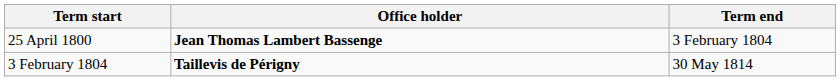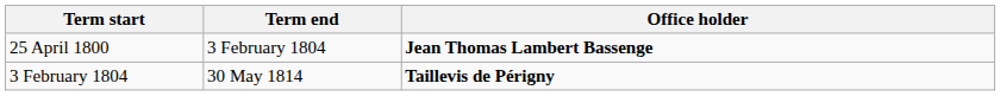 <table class="wikitable" style="width: 70%;">
 <tr>
 <th align="left" style="width: 20%;">Term start</th>
+<th align="left" style="width: 20%;">Term end</th>
 <th align="left">Office holder</th>
-<th align="left" style="width: 20%;">Term end</th>
 </tr>
 <tr valign="top">
 <td>25 April 1800</td>
+<td>3 February 1804</td>
 <td><strong> Jean Thomas Lambert Bassenge</strong></td>
-<td>3 February 1804</td>
 </tr>
 <tr valign="top">
 <td>3 February 1804</td>
+<td>30 May 1814</td>
 <td><strong>Taillevis de Périgny</strong></td>
-<td>30 May 1814</td>
 </tr>
 </table>
